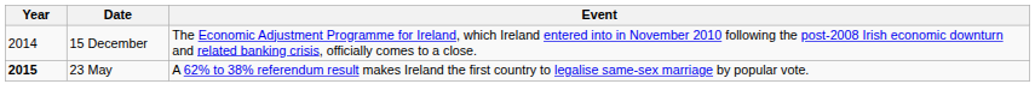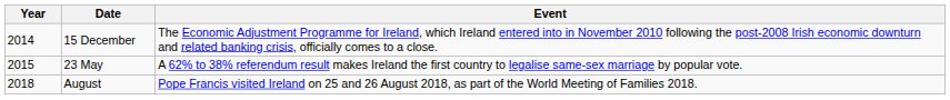 <table class="wikitable" width="100%">
 <tr>
 <th style="width:6%">Year</th>
 <th style="width:10%">Date</th>
 <th>Event</th>
 </tr>
 <tr>
 <td>2014</td>
 <td>15 December</td>
 <td>The <a href='#'>Economic Adjustment Programme for Ireland</a>, which Ireland <a href='#'>entered into in November 2010</a> following the <a href='#'>post-2008 Irish economic downturn</a> and <a href='#'>related banking crisis</a>, officially comes to a close.</td>
 </tr>
 <tr>
-<td><strong>2015</strong></td>
+<td>2015</td>
 <td>23 May</td>
 <td>A <a href='#'>62% to 38% referendum result</a> makes Ireland the first country to <a href='#'>legalise same-sex marriage</a> by popular vote.</td>
 </tr>
+<tr>
+<td>2018</td>
+<td>August</td>
+<td><a href='#'>Pope Francis visited Ireland</a> on 25 and 26 August 2018, as part of the World Meeting of Families 2018.</td>
+</tr>
 </table>
